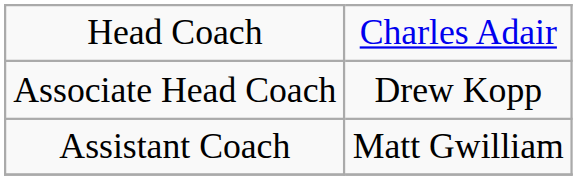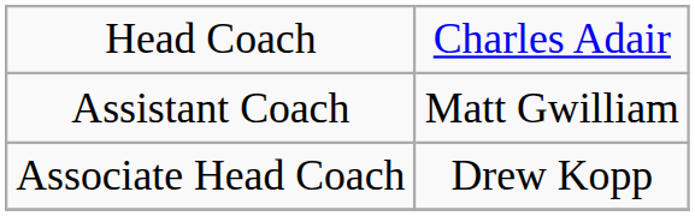 <table class="wikitable" style="text-align: center;">
 <tr>
 <td>Head Coach</td>
 <td><a href='#'>Charles Adair</a></td>
 </tr>
 <tr>
+<td>Assistant Coach</td>
+<td>Matt Gwilliam</td>
+</tr>
+<tr>
 <td>Associate Head Coach</td>
 <td>Drew Kopp</td>
 </tr>
 <tr>
-<td>Assistant Coach</td>
-<td>Matt Gwilliam</td>
-</tr>
-<tr>
 </tr>
 </table>
